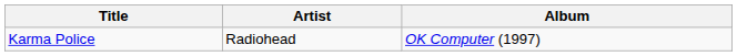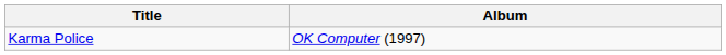 <table class="wikitable" style="font-weight:bold; text-align:center; width:50em">
 <tr>
 <th>Title</th>
-<th>Artist</th>
 <th>Album</th>
 </tr>
 <tr style="font-weight:normal; text-align:left;">
 <td><a href='#'>Karma Police</a></td>
-<td>Radiohead</td>
 <td><a href='#'><em>OK Computer</em></a> (1997)</td>
 </tr>
 </table>
